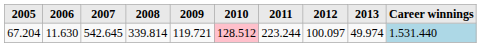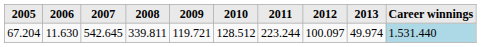 <table class="wikitable">
 <tr>
 <th style="background: #E9E9E9;">2005</th>
 <th style="background: #E9E9E9;">2006</th>
 <th style="background: #E9E9E9;">2007</th>
 <th style="background: #E9E9E9;">2008</th>
 <th style="background: #E9E9E9;">2009</th>
 <th style="background: #E9E9E9;">2010</th>
 <th style="background: #E9E9E9;">2011</th>
 <th style="background: #E9E9E9;">2012</th>
 <th style="background: #E9E9E9;">2013</th>
 <th style="background: #E9E9E9;">Career winnings</th>
 </tr>
 <tr>
 <td>67.204</td>
 <td>11.630</td>
 <td>542.645</td>
-<td>339.814</td>
+<td>339.811</td>
 <td>119.721</td>
-<td style="background: pink;">128.512</td>
+<td>128.512</td>
 <td>223.244</td>
 <td>100.097</td>
 <td>49.974</td>
 <td style="background: lightblue;">1.531.440</td>
 </tr>
 </table>
